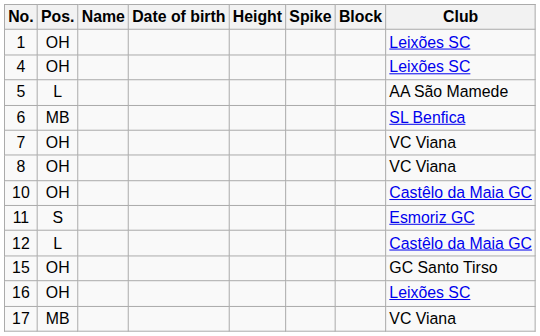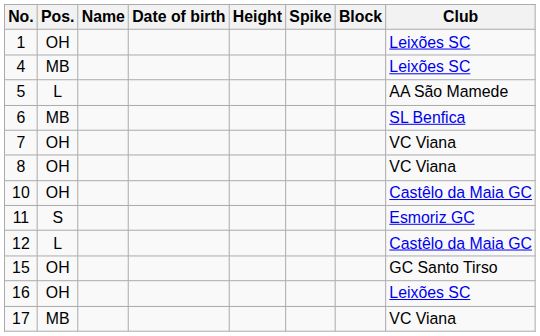 <table class="wikitable sortable" style="text-align:center">
 <tr>
 <th>No.</th>
 <th>Pos.</th>
 <th>Name</th>
 <th>Date of birth</th>
 <th>Height</th>
 <th>Spike</th>
 <th>Block</th>
 <th>Club</th>
 </tr>
 <tr>
 <td>1</td>
 <td>OH</td>
 <td align=left></td>
 <td align=left></td>
 <td></td>
 <td></td>
 <td></td>
 <td align=left> <a href='#'>Leixões SC</a></td>
 </tr>
 <tr>
 <td>4</td>
-<td>OH</td>
+<td>MB</td>
 <td align=left></td>
 <td align=left></td>
 <td></td>
 <td></td>
 <td></td>
 <td align=left> <a href='#'>Leixões SC</a></td>
 </tr>
 <tr>
 <td>5</td>
 <td>L</td>
 <td align=left></td>
 <td align=left></td>
 <td></td>
 <td></td>
 <td></td>
 <td align=left> AA São Mamede</td>
 </tr>
 <tr>
 <td>6</td>
 <td>MB</td>
 <td align=left></td>
 <td align=left></td>
 <td></td>
 <td></td>
 <td></td>
 <td align=left> <a href='#'>SL Benfica</a></td>
 </tr>
 <tr>
 <td>7</td>
 <td>OH</td>
 <td align=left></td>
 <td align=left></td>
 <td></td>
 <td></td>
 <td></td>
 <td align=left> VC Viana</td>
 </tr>
 <tr>
 <td>8</td>
 <td>OH</td>
 <td align=left></td>
 <td align=left></td>
 <td></td>
 <td></td>
 <td></td>
 <td align=left> VC Viana</td>
 </tr>
 <tr>
 <td>10</td>
 <td>OH</td>
 <td align=left></td>
 <td align=left></td>
 <td></td>
 <td></td>
 <td></td>
 <td align=left> <a href='#'>Castêlo da Maia GC</a></td>
 </tr>
 <tr>
 <td>11</td>
 <td>S</td>
 <td align=left></td>
 <td align=left></td>
 <td></td>
 <td></td>
 <td></td>
 <td align=left> <a href='#'>Esmoriz GC</a></td>
 </tr>
 <tr>
 <td>12</td>
 <td>L</td>
 <td align=left></td>
 <td align=left></td>
 <td></td>
 <td></td>
 <td></td>
 <td align=left> <a href='#'>Castêlo da Maia GC</a></td>
 </tr>
 <tr>
 <td>15</td>
 <td>OH</td>
 <td align=left></td>
 <td align=left></td>
 <td></td>
 <td></td>
 <td></td>
 <td align=left> GC Santo Tirso</td>
 </tr>
 <tr>
 <td>16</td>
 <td>OH</td>
 <td align=left></td>
 <td align=left></td>
 <td></td>
 <td></td>
 <td></td>
 <td align=left> <a href='#'>Leixões SC</a></td>
 </tr>
 <tr>
 <td>17</td>
 <td>MB</td>
 <td align=left></td>
 <td align=left></td>
 <td></td>
 <td></td>
 <td></td>
 <td align=left> VC Viana</td>
 </tr>
 </table>
